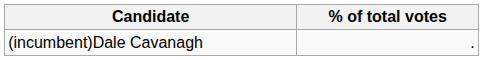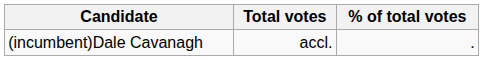 <table style="width:475px;" class="wikitable">
 <tr bgcolor="#EEEEEE">
 <th align="left">Candidate</th>
+<th align="right">Total votes</th>
 <th align="right">% of total votes</th>
 </tr>
 <tr>
 <td align="left">(incumbent)Dale Cavanagh</td>
+<td align="right">accl.</td>
 <td align="right">.</td>
 </tr>
 </table>
